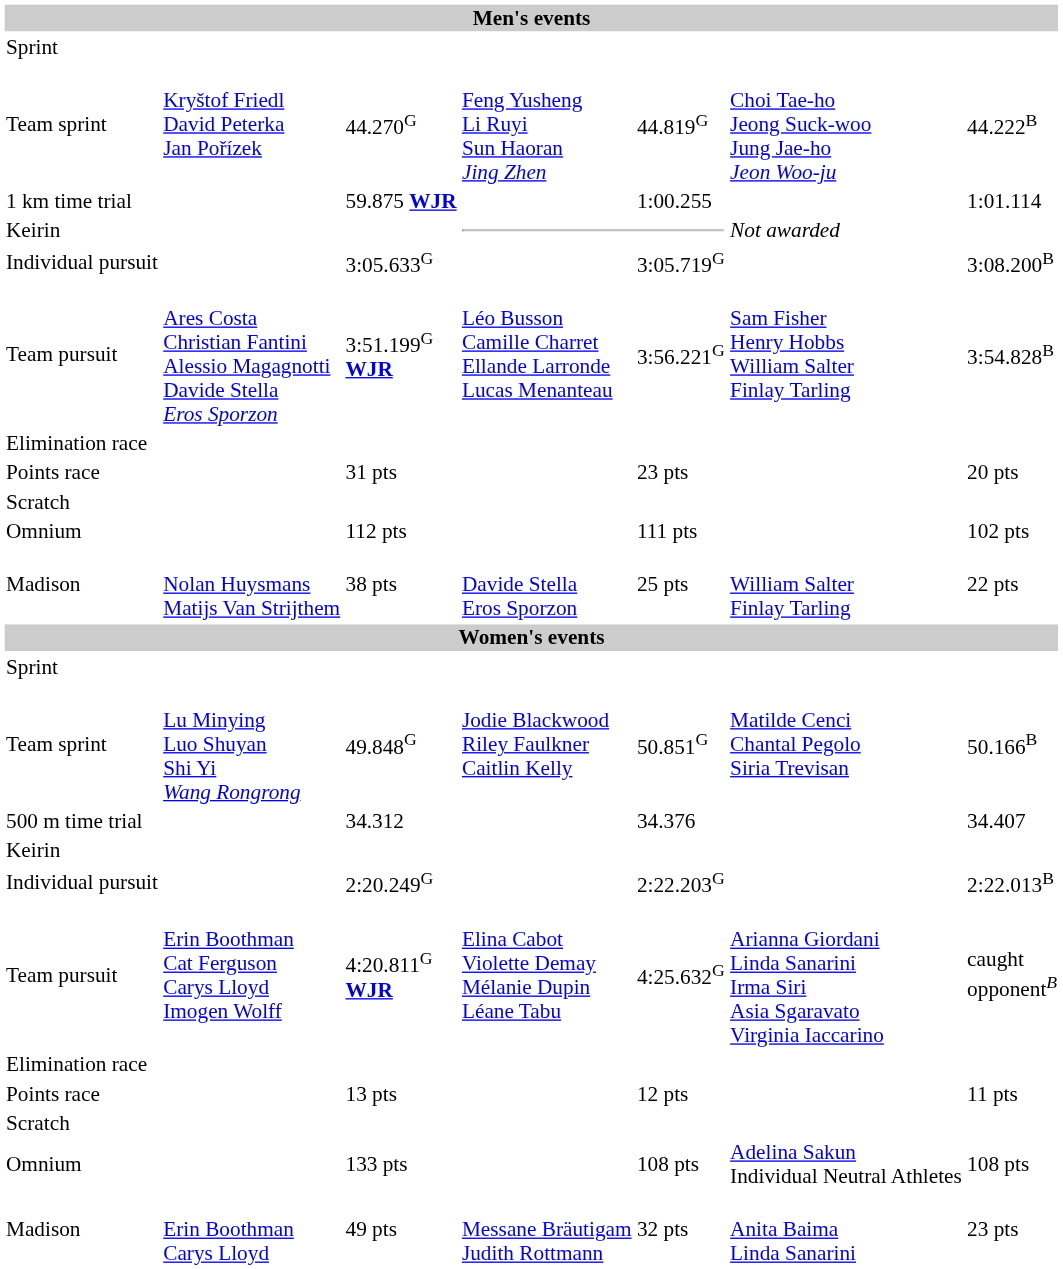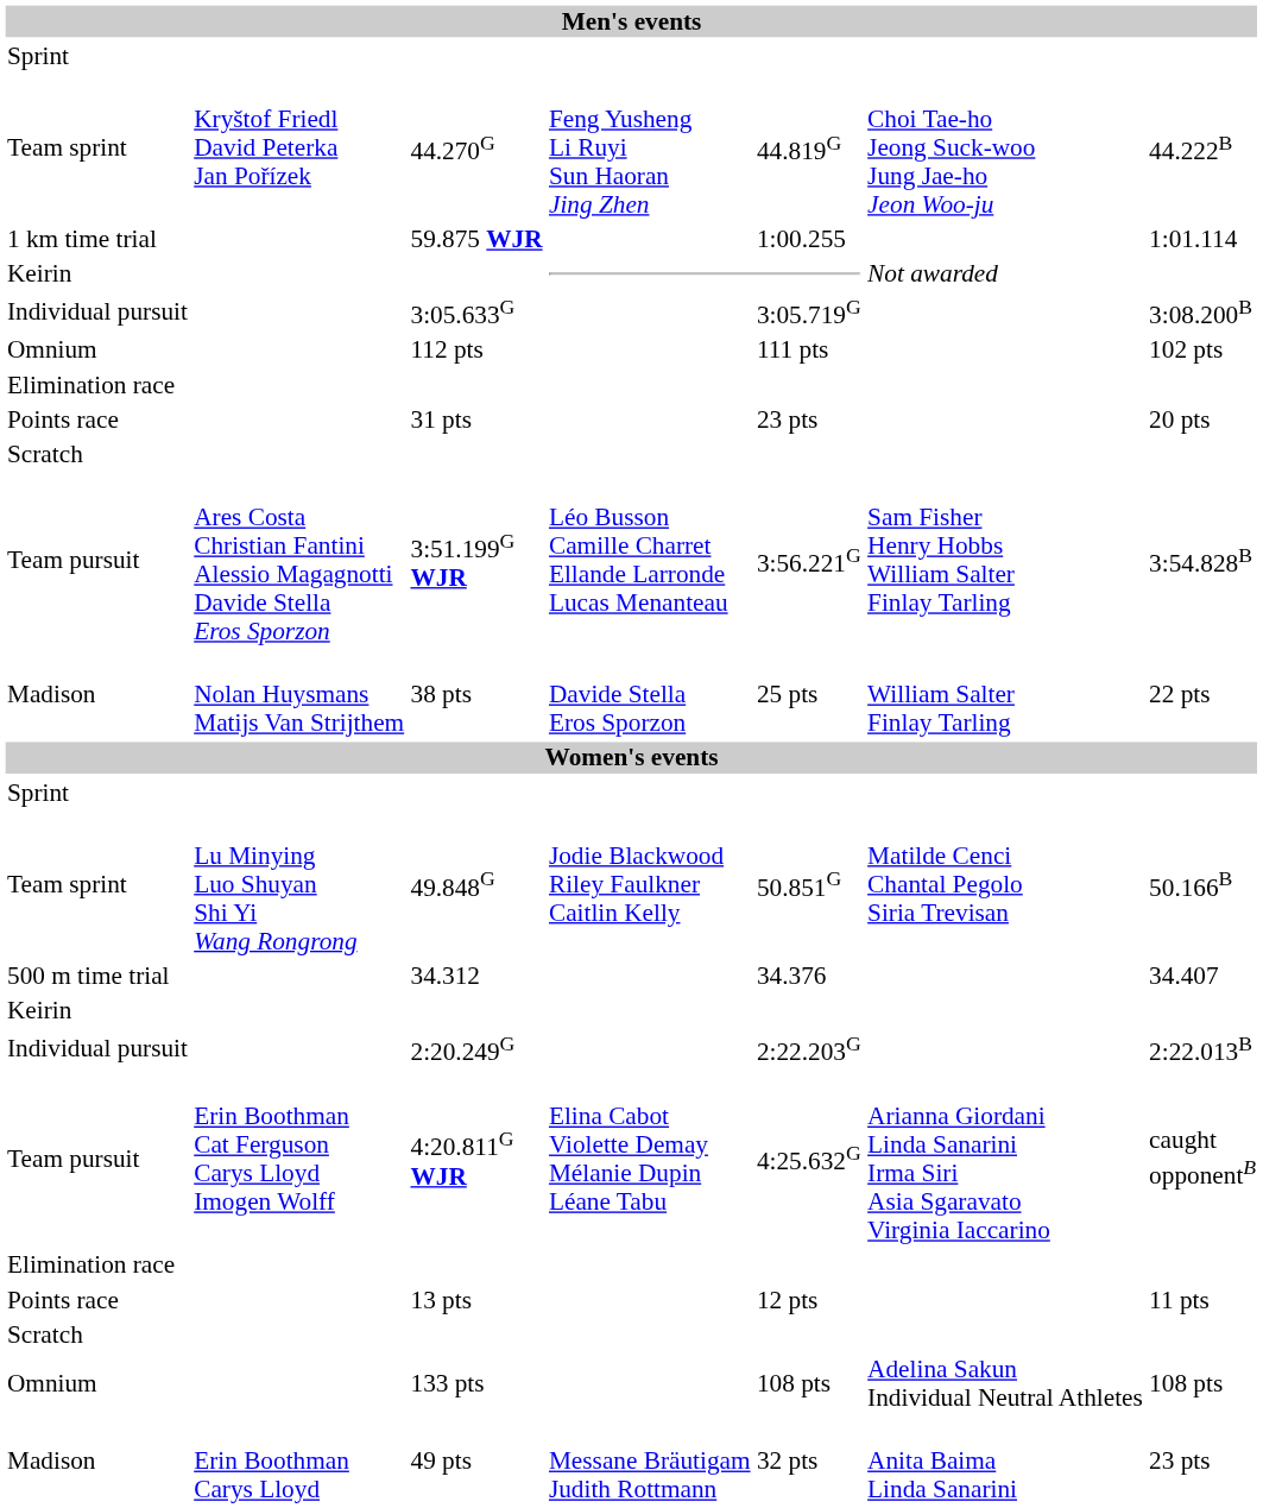 <table>
 <tr style="background:#ccc; width:100%;">
 <td colspan=7 align=center><strong>Men's events</strong></td>
 </tr>
 <tr>
 <td>Sprint</td>
 <td colspan=2></td>
 <td colspan=2></td>
 <td colspan=2></td>
 </tr>
 <tr>
 <td>Team sprint</td>
 <td valign=top><br><a href='#'>Kryštof Friedl</a><br><a href='#'>David Peterka</a><br><a href='#'>Jan Pořízek</a></td>
 <td>44.270<sup>G</sup></td>
 <td valign=top><br><a href='#'>Feng Yusheng</a><br><a href='#'>Li Ruyi</a><br><a href='#'>Sun Haoran</a><br><em><a href='#'>Jing Zhen</a></em></td>
 <td>44.819<sup>G</sup></td>
 <td valign=top><br><a href='#'>Choi Tae-ho</a><br><a href='#'>Jeong Suck-woo</a><br><a href='#'>Jung Jae-ho</a><br><em><a href='#'>Jeon Woo-ju</a></em></td>
 <td>44.222<sup>B</sup></td>
 </tr>
 <tr>
 <td>1 km time trial</td>
 <td></td>
 <td>59.875 <strong><a href='#'>WJR</a></strong></td>
 <td></td>
 <td>1:00.255</td>
 <td></td>
 <td>1:01.114</td>
 </tr>
 <tr>
 <td>Keirin</td>
 <td colspan=2></td>
 <td colspan=2><hr></td>
 <td colspan=2><em>Not awarded</em></td>
 </tr>
 <tr>
 <td>Individual pursuit</td>
 <td></td>
 <td>3:05.633<sup>G</sup></td>
 <td></td>
 <td>3:05.719<sup>G</sup></td>
 <td></td>
 <td>3:08.200<sup>B</sup></td>
 </tr>
 <tr>
-<td>Team pursuit</td>
-<td valign=top><br><a href='#'>Ares Costa</a><br><a href='#'>Christian Fantini</a><br><a href='#'>Alessio Magagnotti</a><br><a href='#'>Davide Stella</a><br><em><a href='#'>Eros Sporzon</a></em></td>
-<td>3:51.199<sup>G</sup><br><strong><a href='#'>WJR</a></strong></td>
-<td valign=top><br><a href='#'>Léo Busson</a><br><a href='#'>Camille Charret</a><br><a href='#'>Ellande Larronde</a><br><a href='#'>Lucas Menanteau</a></td>
-<td>3:56.221<sup>G</sup></td>
-<td valign=top><br><a href='#'>Sam Fisher</a><br><a href='#'>Henry Hobbs</a><br><a href='#'>William Salter</a><br><a href='#'>Finlay Tarling</a></td>
-<td>3:54.828<sup>B</sup></td>
+<td>Omnium</td>
+<td></td>
+<td>112 pts</td>
+<td></td>
+<td>111 pts</td>
+<td></td>
+<td>102 pts</td>
 </tr>
 <tr>
 <td>Elimination race</td>
 <td colspan=2></td>
 <td colspan=2></td>
 <td colspan=2></td>
 </tr>
 <tr>
 <td>Points race</td>
 <td></td>
 <td>31 pts</td>
 <td></td>
 <td>23 pts</td>
 <td></td>
 <td>20 pts</td>
 </tr>
 <tr>
 <td>Scratch</td>
 <td colspan=2></td>
 <td colspan=2></td>
 <td colspan=2></td>
 </tr>
 <tr>
-<td>Omnium</td>
-<td></td>
-<td>112 pts</td>
-<td></td>
-<td>111 pts</td>
-<td></td>
-<td>102 pts</td>
+<td>Team pursuit</td>
+<td valign=top><br><a href='#'>Ares Costa</a><br><a href='#'>Christian Fantini</a><br><a href='#'>Alessio Magagnotti</a><br><a href='#'>Davide Stella</a><br><em><a href='#'>Eros Sporzon</a></em></td>
+<td>3:51.199<sup>G</sup><br><strong><a href='#'>WJR</a></strong></td>
+<td valign=top><br><a href='#'>Léo Busson</a><br><a href='#'>Camille Charret</a><br><a href='#'>Ellande Larronde</a><br><a href='#'>Lucas Menanteau</a></td>
+<td>3:56.221<sup>G</sup></td>
+<td valign=top><br><a href='#'>Sam Fisher</a><br><a href='#'>Henry Hobbs</a><br><a href='#'>William Salter</a><br><a href='#'>Finlay Tarling</a></td>
+<td>3:54.828<sup>B</sup></td>
 </tr>
 <tr>
 <td>Madison</td>
 <td><br><a href='#'>Nolan Huysmans</a><br><a href='#'>Matijs Van Strijthem</a></td>
 <td>38 pts</td>
 <td><br><a href='#'>Davide Stella</a><br><a href='#'>Eros Sporzon</a></td>
 <td>25 pts</td>
 <td><br><a href='#'>William Salter</a><br><a href='#'>Finlay Tarling</a></td>
 <td>22 pts</td>
 </tr>
 <tr style="background:#ccc; width:100%;">
 <td colspan=7 align=center><strong>Women's events</strong></td>
 </tr>
 <tr>
 <td>Sprint</td>
 <td colspan=2></td>
 <td colspan=2></td>
 <td colspan=2></td>
 </tr>
 <tr>
 <td>Team sprint</td>
 <td valign=top><br><a href='#'>Lu Minying</a><br><a href='#'>Luo Shuyan</a><br><a href='#'>Shi Yi</a><br><em><a href='#'>Wang Rongrong</a></td>
 <td>49.848<sup>G</sup></td>
 <td valign=top><br><a href='#'>Jodie Blackwood</a><br><a href='#'>Riley Faulkner</a><br><a href='#'>Caitlin Kelly</a></td>
 <td>50.851<sup>G</sup></td>
 <td valign=top><br><a href='#'>Matilde Cenci</a><br><a href='#'>Chantal Pegolo</a><br><a href='#'>Siria Trevisan</a></td>
 <td>50.166<sup>B</sup></td>
 </tr>
 <tr>
 <td>500 m time trial</td>
 <td></td>
 <td>34.312</td>
 <td></td>
 <td>34.376</td>
 <td></td>
 <td>34.407</td>
 </tr>
 <tr>
 <td>Keirin</td>
 <td colspan=2></td>
 <td colspan=2></td>
 <td colspan=2></td>
 </tr>
 <tr>
 <td>Individual pursuit</td>
 <td></td>
 <td>2:20.249<sup>G</sup></td>
 <td></td>
 <td>2:22.203<sup>G</sup></td>
 <td></td>
 <td>2:22.013<sup>B</sup></td>
 </tr>
 <tr>
 <td>Team pursuit</td>
 <td valign=top><br><a href='#'>Erin Boothman</a><br><a href='#'>Cat Ferguson</a><br><a href='#'>Carys Lloyd</a><br><a href='#'>Imogen Wolff</a></td>
 <td>4:20.811<sup>G</sup><br><strong><a href='#'>WJR</a></strong></td>
 <td valign=top><br><a href='#'>Elina Cabot</a><br><a href='#'>Violette Demay</a><br><a href='#'>Mélanie Dupin</a><br><a href='#'>Léane Tabu</a></td>
 <td>4:25.632<sup>G</sup></td>
 <td valign=top><br><a href='#'>Arianna Giordani</a><br><a href='#'>Linda Sanarini</a><br><a href='#'>Irma Siri</a><br><a href='#'>Asia Sgaravato</a><br></em><a href='#'>Virginia Iaccarino</a><em></td>
 <td></em>caught<br>opponent<em><sup>B</sup></td>
 </tr>
 <tr>
 <td>Elimination race</td>
 <td colspan=2></td>
 <td colspan=2></td>
 <td colspan=2></td>
 </tr>
 <tr>
 <td>Points race</td>
 <td></td>
 <td>13 pts</td>
 <td></td>
 <td>12 pts</td>
 <td></td>
 <td>11 pts</td>
 </tr>
 <tr>
 <td>Scratch</td>
 <td colspan=2></td>
 <td colspan=2></td>
 <td colspan=2></td>
 </tr>
 <tr>
 <td>Omnium</td>
 <td></td>
 <td>133 pts</td>
 <td></td>
 <td>108 pts</td>
 <td><a href='#'>Adelina Sakun</a><br>Individual Neutral Athletes</td>
 <td>108 pts</td>
 </tr>
 <tr>
 <td>Madison</td>
 <td><br><a href='#'>Erin Boothman</a><br><a href='#'>Carys Lloyd</a></td>
 <td>49 pts</td>
 <td><br><a href='#'>Messane Bräutigam</a><br><a href='#'>Judith Rottmann</a></td>
 <td>32 pts</td>
 <td><br><a href='#'>Anita Baima</a><br><a href='#'>Linda Sanarini</a></td>
 <td>23 pts</td>
 </tr>
 </table>
